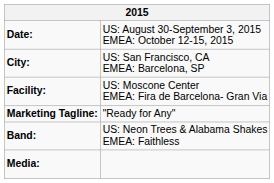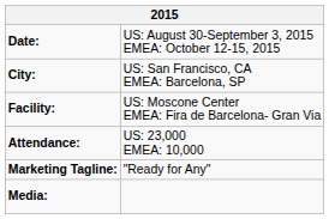 <table class="wikitable">
 <tr>
 <th colspan="2">2015</th>
 </tr>
 <tr>
 <td><strong>Date:</strong></td>
 <td>US: August 30-September 3, 2015<br>EMEA: October 12-15, 2015</td>
 </tr>
 <tr>
 <td><strong>City:</strong></td>
 <td>US: San Francisco, CA<br>EMEA: Barcelona, SP</td>
 </tr>
 <tr>
 <td><strong>Facility:</strong></td>
 <td>US: Moscone Center<br>EMEA: Fira de Barcelona- Gran Via</td>
 </tr>
 <tr>
+<td><strong>Attendance:</strong></td>
+<td>US: 23,000<br>EMEA: 10,000</td>
+</tr>
+<tr>
 <td><strong>Marketing Tagline:</strong></td>
 <td>"Ready for Any"</td>
-</tr>
-<tr>
-<td><strong>Band:</strong></td>
-<td>US: Neon Trees & Alabama Shakes<br>EMEA: Faithless</td>
 </tr>
 <tr>
 <td><strong>Media:</strong></td>
 <td><br><br></td>
 </tr>
 </table>
